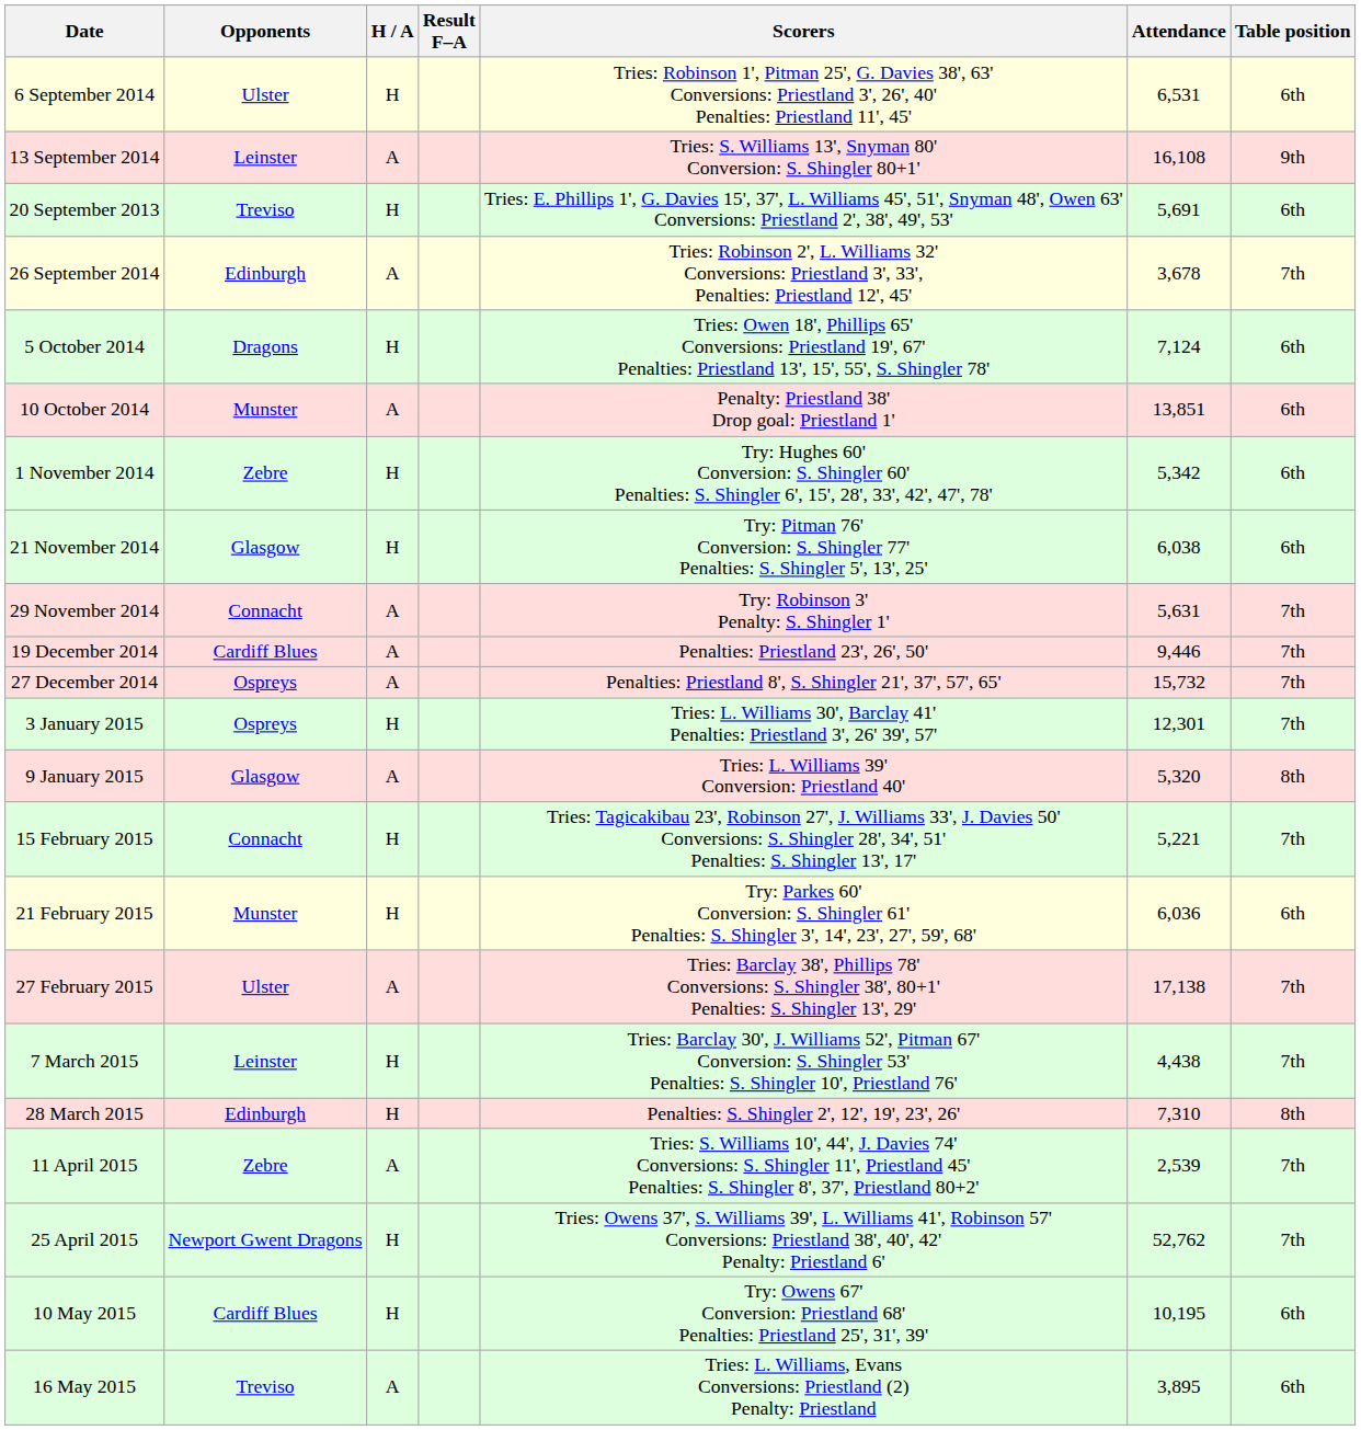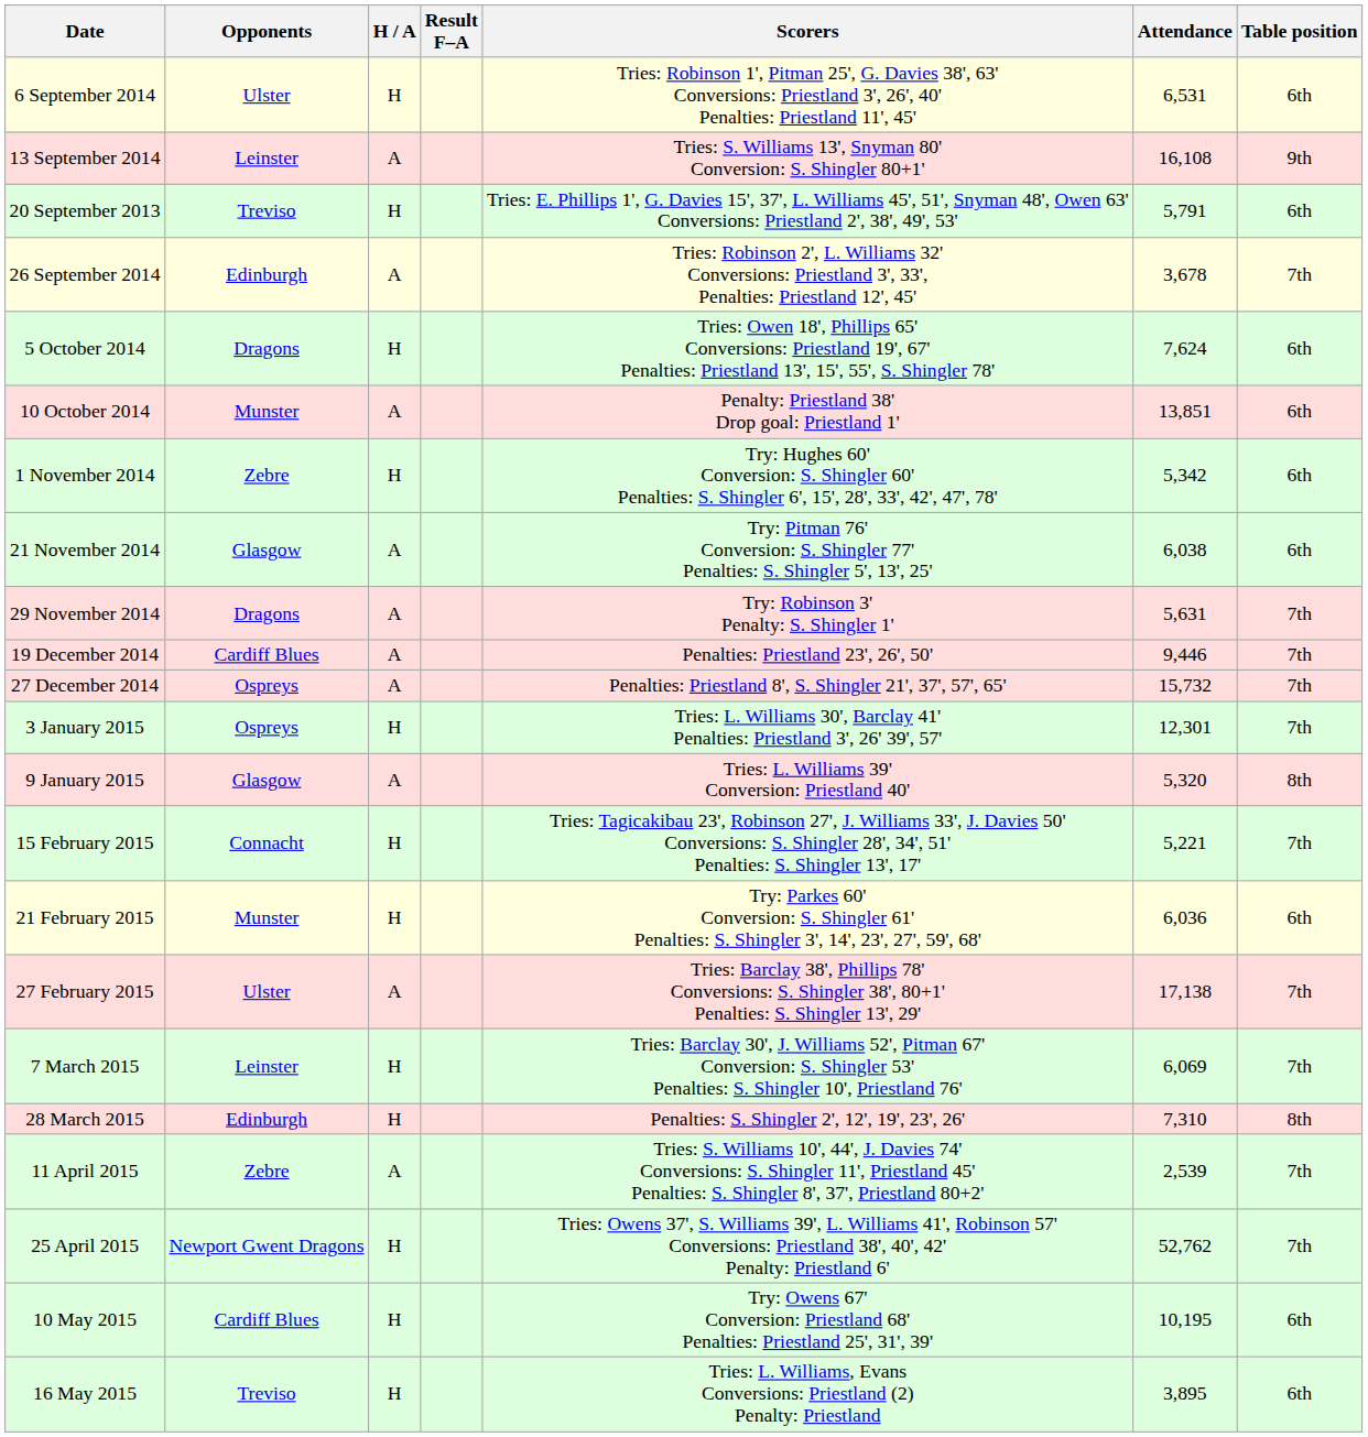 <table class="wikitable" style="text-align:center">
 <tr>
 <th>Date</th>
 <th>Opponents</th>
 <th>H / A</th>
 <th>Result<br>F–A</th>
 <th>Scorers</th>
 <th>Attendance</th>
 <th>Table position</th>
 </tr>
 <tr bgcolor="ffffdd">
 <td>6 September 2014</td>
 <td><a href='#'>Ulster</a></td>
 <td>H</td>
 <td></td>
 <td>Tries: <a href='#'>Robinson</a> 1', <a href='#'>Pitman</a> 25', <a href='#'>G. Davies</a> 38', 63'<br>Conversions: <a href='#'>Priestland</a> 3', 26', 40'<br>Penalties: <a href='#'>Priestland</a> 11', 45'</td>
 <td>6,531</td>
 <td>6th</td>
 </tr>
 <tr bgcolor="ffdddd">
 <td>13 September 2014</td>
 <td><a href='#'>Leinster</a></td>
 <td>A</td>
 <td></td>
 <td>Tries: <a href='#'>S. Williams</a> 13', <a href='#'>Snyman</a> 80'<br>Conversion: <a href='#'>S. Shingler</a> 80+1'</td>
 <td>16,108</td>
 <td>9th</td>
 </tr>
 <tr bgcolor="ddffdd">
 <td>20 September 2013</td>
 <td><a href='#'>Treviso</a></td>
 <td>H</td>
 <td></td>
 <td>Tries: <a href='#'>E. Phillips</a> 1', <a href='#'>G. Davies</a> 15', 37', <a href='#'>L. Williams</a> 45', 51', <a href='#'>Snyman</a> 48', <a href='#'>Owen</a> 63'<br>Conversions: <a href='#'>Priestland</a> 2', 38', 49', 53'</td>
-<td>5,691</td>
+<td>5,791</td>
 <td>6th</td>
 </tr>
 <tr bgcolor="ffffdd">
 <td>26 September 2014</td>
 <td><a href='#'>Edinburgh</a></td>
 <td>A</td>
 <td></td>
 <td>Tries: <a href='#'>Robinson</a> 2', <a href='#'>L. Williams</a> 32'<br>Conversions: <a href='#'>Priestland</a> 3', 33',<br>Penalties: <a href='#'>Priestland</a> 12', 45'</td>
 <td>3,678</td>
 <td>7th</td>
 </tr>
 <tr bgcolor="ddffdd">
 <td>5 October 2014</td>
 <td><a href='#'>Dragons</a></td>
 <td>H</td>
 <td></td>
 <td>Tries: <a href='#'>Owen</a> 18', <a href='#'>Phillips</a> 65'<br>Conversions: <a href='#'>Priestland</a> 19', 67'<br>Penalties: <a href='#'>Priestland</a> 13', 15', 55', <a href='#'>S. Shingler</a> 78'</td>
-<td>7,124</td>
+<td>7,624</td>
 <td>6th</td>
 </tr>
 <tr bgcolor="ffdddd">
 <td>10 October 2014</td>
 <td><a href='#'>Munster</a></td>
 <td>A</td>
 <td></td>
 <td>Penalty: <a href='#'>Priestland</a> 38'<br>Drop goal: <a href='#'>Priestland</a> 1'</td>
 <td>13,851</td>
 <td>6th</td>
 </tr>
 <tr bgcolor="ddffdd">
 <td>1 November 2014</td>
 <td><a href='#'>Zebre</a></td>
 <td>H</td>
 <td></td>
 <td>Try: Hughes 60'<br>Conversion: <a href='#'>S. Shingler</a> 60'<br>Penalties: <a href='#'>S. Shingler</a> 6', 15', 28', 33', 42', 47', 78'</td>
 <td>5,342</td>
 <td>6th</td>
 </tr>
 <tr bgcolor="ddffdd">
 <td>21 November 2014</td>
 <td><a href='#'>Glasgow</a></td>
-<td>H</td>
+<td>A</td>
 <td></td>
 <td>Try: <a href='#'>Pitman</a> 76'<br>Conversion: <a href='#'>S. Shingler</a> 77'<br>Penalties: <a href='#'>S. Shingler</a> 5', 13', 25'</td>
 <td>6,038</td>
 <td>6th</td>
 </tr>
 <tr bgcolor="ffdddd">
 <td>29 November 2014</td>
-<td><a href='#'>Connacht</a></td>
+<td><a href='#'>Dragons</a></td>
 <td>A</td>
 <td></td>
 <td>Try: <a href='#'>Robinson</a> 3'<br>Penalty: <a href='#'>S. Shingler</a> 1'</td>
 <td>5,631</td>
 <td>7th</td>
 </tr>
 <tr bgcolor="ffdddd">
 <td>19 December 2014</td>
 <td><a href='#'>Cardiff Blues</a></td>
 <td>A</td>
 <td></td>
 <td>Penalties: <a href='#'>Priestland</a> 23', 26', 50'</td>
 <td>9,446</td>
 <td>7th</td>
 </tr>
 <tr bgcolor="ffdddd">
 <td>27 December 2014</td>
 <td><a href='#'>Ospreys</a></td>
 <td>A</td>
 <td></td>
 <td>Penalties: <a href='#'>Priestland</a> 8', <a href='#'>S. Shingler</a> 21', 37', 57', 65'</td>
 <td>15,732</td>
 <td>7th</td>
 </tr>
 <tr bgcolor="ddffdd">
 <td>3 January 2015</td>
 <td><a href='#'>Ospreys</a></td>
 <td>H</td>
 <td></td>
 <td>Tries: <a href='#'>L. Williams</a> 30', <a href='#'>Barclay</a> 41'<br>Penalties: <a href='#'>Priestland</a> 3', 26' 39', 57'</td>
 <td>12,301</td>
 <td>7th</td>
 </tr>
 <tr bgcolor="ffdddd">
 <td>9 January 2015</td>
 <td><a href='#'>Glasgow</a></td>
 <td>A</td>
 <td></td>
 <td>Tries: <a href='#'>L. Williams</a> 39'<br>Conversion: <a href='#'>Priestland</a> 40'</td>
 <td>5,320</td>
 <td>8th</td>
 </tr>
 <tr bgcolor="ddffdd">
 <td>15 February 2015</td>
 <td><a href='#'>Connacht</a></td>
 <td>H</td>
 <td></td>
 <td>Tries: <a href='#'>Tagicakibau</a> 23', <a href='#'>Robinson</a> 27', <a href='#'>J. Williams</a> 33', <a href='#'>J. Davies</a> 50'<br>Conversions: <a href='#'>S. Shingler</a> 28', 34', 51'<br>Penalties: <a href='#'>S. Shingler</a> 13', 17'</td>
 <td>5,221</td>
 <td>7th</td>
 </tr>
 <tr bgcolor="ffffdd">
 <td>21 February 2015</td>
 <td><a href='#'>Munster</a></td>
 <td>H</td>
 <td></td>
 <td>Try: <a href='#'>Parkes</a> 60'<br>Conversion: <a href='#'>S. Shingler</a> 61'<br>Penalties: <a href='#'>S. Shingler</a> 3', 14', 23', 27', 59', 68'</td>
 <td>6,036</td>
 <td>6th</td>
 </tr>
 <tr bgcolor="ffdddd">
 <td>27 February 2015</td>
 <td><a href='#'>Ulster</a></td>
 <td>A</td>
 <td></td>
 <td>Tries: <a href='#'>Barclay</a> 38', <a href='#'>Phillips</a> 78'<br>Conversions: <a href='#'>S. Shingler</a> 38', 80+1'<br>Penalties: <a href='#'>S. Shingler</a> 13', 29'</td>
 <td>17,138</td>
 <td>7th</td>
 </tr>
 <tr bgcolor="ddffdd">
 <td>7 March 2015</td>
 <td><a href='#'>Leinster</a></td>
 <td>H</td>
 <td></td>
 <td>Tries: <a href='#'>Barclay</a> 30', <a href='#'>J. Williams</a> 52', <a href='#'>Pitman</a> 67'<br>Conversion: <a href='#'>S. Shingler</a> 53'<br>Penalties: <a href='#'>S. Shingler</a> 10', <a href='#'>Priestland</a> 76'</td>
-<td>4,438</td>
+<td>6,069</td>
 <td>7th</td>
 </tr>
 <tr bgcolor="ffdddd">
 <td>28 March 2015</td>
 <td><a href='#'>Edinburgh</a></td>
 <td>H</td>
 <td></td>
 <td>Penalties: <a href='#'>S. Shingler</a> 2', 12', 19', 23', 26'</td>
 <td>7,310</td>
 <td>8th</td>
 </tr>
 <tr bgcolor="ddffdd">
 <td>11 April 2015</td>
 <td><a href='#'>Zebre</a></td>
 <td>A</td>
 <td></td>
 <td>Tries: <a href='#'>S. Williams</a> 10', 44', <a href='#'>J. Davies</a> 74'<br>Conversions: <a href='#'>S. Shingler</a> 11', <a href='#'>Priestland</a> 45'<br>Penalties: <a href='#'>S. Shingler</a> 8', 37', <a href='#'>Priestland</a> 80+2'</td>
 <td>2,539</td>
 <td>7th</td>
 </tr>
 <tr bgcolor="ddffdd">
 <td>25 April 2015</td>
 <td><a href='#'>Newport Gwent Dragons</a></td>
 <td>H</td>
 <td></td>
 <td>Tries: <a href='#'>Owens</a> 37', <a href='#'>S. Williams</a> 39', <a href='#'>L. Williams</a> 41', <a href='#'>Robinson</a> 57'<br>Conversions: <a href='#'>Priestland</a> 38', 40', 42'<br>Penalty: <a href='#'>Priestland</a> 6'</td>
 <td>52,762</td>
 <td>7th</td>
 </tr>
 <tr bgcolor="ddffdd">
 <td>10 May 2015</td>
 <td><a href='#'>Cardiff Blues</a></td>
 <td>H</td>
 <td></td>
 <td>Try: <a href='#'>Owens</a> 67'<br>Conversion: <a href='#'>Priestland</a> 68'<br>Penalties: <a href='#'>Priestland</a> 25', 31', 39'</td>
 <td>10,195</td>
 <td>6th</td>
 </tr>
 <tr bgcolor="ddffdd">
 <td>16 May 2015</td>
 <td><a href='#'>Treviso</a></td>
-<td>A</td>
+<td>H</td>
 <td></td>
 <td>Tries: <a href='#'>L. Williams</a>, Evans<br>Conversions: <a href='#'>Priestland</a> (2)<br>Penalty: <a href='#'>Priestland</a></td>
 <td>3,895</td>
 <td>6th</td>
 </tr>
 </table>
